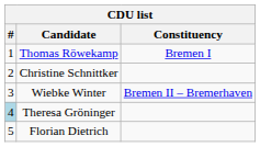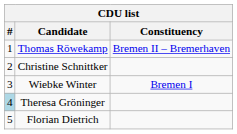 <table class="wikitable mw-collapsible mw-collapsed" style="text-align:center">
 <tr>
 <th colspan=3>CDU list</th>
 </tr>
 <tr>
 <th>#</th>
 <th>Candidate</th>
 <th>Constituency</th>
 </tr>
 <tr>
 <td>1</td>
 <td><a href='#'>Thomas Röwekamp</a></td>
-<td><a href='#'>Bremen I</a></td>
+<td><a href='#'>Bremen II – Bremerhaven</a></td>
 </tr>
 <tr>
 <td>2</td>
 <td>Christine Schnittker</td>
 <td></td>
 </tr>
 <tr>
 <td>3</td>
 <td>Wiebke Winter</td>
-<td><a href='#'>Bremen II – Bremerhaven</a></td>
+<td><a href='#'>Bremen I</a></td>
 </tr>
 <tr>
 <td style="background: lightblue;">4</td>
 <td>Theresa Gröninger</td>
 <td></td>
 </tr>
 <tr>
 <td>5</td>
 <td>Florian Dietrich</td>
 <td></td>
 </tr>
 </table>
